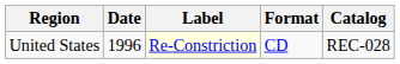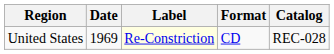 <table class="wikitable">
 <tr>
 <th>Region</th>
 <th>Date</th>
 <th>Label</th>
 <th>Format</th>
 <th>Catalog</th>
 </tr>
 <tr>
 <td>United States</td>
-<td>1996</td>
+<td>1969</td>
 <td style="background: lightyellow;"><a href='#'>Re-Constriction</a></td>
 <td><a href='#'>CD</a></td>
 <td>REC-028</td>
 </tr>
 </table>
